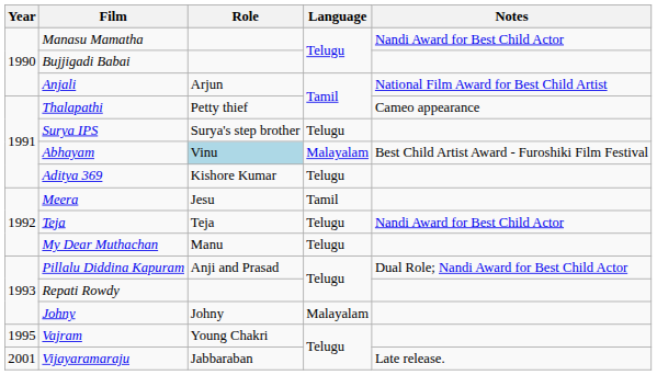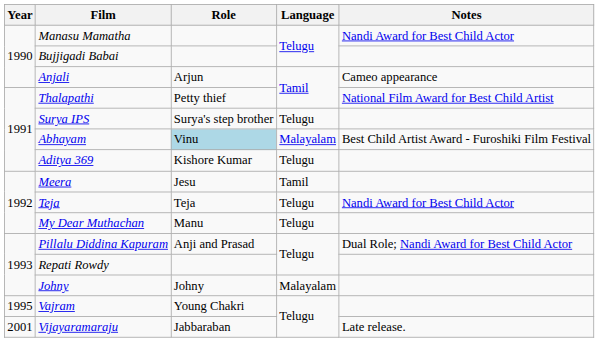 <table class="wikitable" style="font-size:95%;">
 <tr style="background:#ccc; text-align:center;">
 <th>Year</th>
 <th>Film</th>
 <th>Role</th>
 <th>Language</th>
 <th>Notes</th>
 </tr>
 <tr>
 <td rowspan="3">1990</td>
 <td><em>Manasu Mamatha</em></td>
 <td></td>
 <td rowspan="2"><a href='#'> Telugu</a></td>
 <td><a href='#'>Nandi Award for Best Child Actor</a></td>
 </tr>
 <tr>
 <td><em>Bujjigadi Babai</em></td>
 <td></td>
 <td></td>
 </tr>
 <tr>
 <td><em><a href='#'>Anjali</a></em></td>
 <td>Arjun</td>
 <td rowspan="2"><a href='#'> Tamil</a></td>
-<td><a href='#'>National Film Award for Best Child Artist</a></td>
+<td>Cameo appearance</td>
 </tr>
 <tr>
 <td rowspan="4">1991</td>
 <td><em><a href='#'>Thalapathi</a></em></td>
 <td>Petty thief</td>
-<td>Cameo appearance</td>
+<td><a href='#'>National Film Award for Best Child Artist</a></td>
 </tr>
 <tr>
 <td><em><a href='#'>Surya IPS</a></em></td>
 <td>Surya's step brother</td>
 <td>Telugu</td>
 <td></td>
 </tr>
 <tr>
 <td><em><a href='#'>Abhayam</a></em></td>
 <td style="background: lightblue;">Vinu</td>
 <td><a href='#'> Malayalam</a></td>
 <td>Best Child Artist Award - Furoshiki Film Festival</td>
 </tr>
 <tr>
 <td><em><a href='#'>Aditya 369</a></em></td>
 <td>Kishore Kumar</td>
 <td>Telugu</td>
 <td></td>
 </tr>
 <tr>
 <td rowspan="3">1992</td>
 <td><em><a href='#'>Meera</a></em></td>
 <td>Jesu</td>
 <td>Tamil</td>
 <td></td>
 </tr>
 <tr>
 <td><em><a href='#'>Teja</a></em></td>
 <td>Teja</td>
 <td>Telugu</td>
 <td><a href='#'>Nandi Award for Best Child Actor</a></td>
 </tr>
 <tr>
 <td><em><a href='#'>My Dear Muthachan</a></em></td>
 <td>Manu</td>
 <td>Telugu</td>
 <td></td>
 </tr>
 <tr>
 <td rowspan="3">1993</td>
 <td><em><a href='#'>Pillalu Diddina Kapuram</a></em></td>
 <td>Anji and Prasad</td>
 <td rowspan="2">Telugu</td>
 <td>Dual Role; <a href='#'>Nandi Award for Best Child Actor</a></td>
 </tr>
 <tr>
 <td><em>Repati Rowdy</em></td>
 <td></td>
 <td></td>
 </tr>
 <tr>
 <td><em><a href='#'>Johny</a></em></td>
 <td>Johny</td>
 <td>Malayalam</td>
 <td></td>
 </tr>
 <tr>
 <td>1995</td>
 <td><em><a href='#'>Vajram</a></em></td>
 <td>Young Chakri</td>
 <td rowspan="2">Telugu</td>
 <td></td>
 </tr>
 <tr>
 <td>2001</td>
 <td><em><a href='#'>Vijayaramaraju</a></em></td>
 <td>Jabbaraban</td>
 <td>Late release.</td>
 </tr>
 </table>
